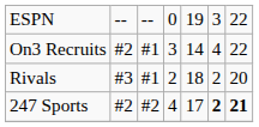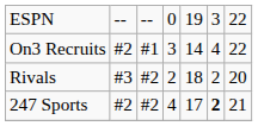 <table class="wikitable">
 <tr>
 <td>ESPN </td>
 <td>--</td>
 <td>--</td>
 <td>0</td>
 <td>19</td>
 <td>3</td>
 <td>22</td>
 </tr>
 <tr>
 <td>On3 Recruits </td>
 <td>#2</td>
 <td>#1</td>
 <td>3</td>
 <td>14</td>
 <td>4</td>
 <td>22</td>
 </tr>
 <tr>
 <td>Rivals </td>
 <td>#3</td>
-<td>#1</td>
+<td>#2</td>
 <td>2</td>
 <td>18</td>
 <td>2</td>
 <td>20</td>
 </tr>
 <tr>
 <td>247 Sports </td>
 <td>#2</td>
 <td>#2</td>
 <td>4</td>
 <td>17</td>
 <td><strong>2</strong></td>
-<td><strong>21</strong></td>
+<td>21</td>
 </tr>
 <tr>
 </tr>
 </table>
